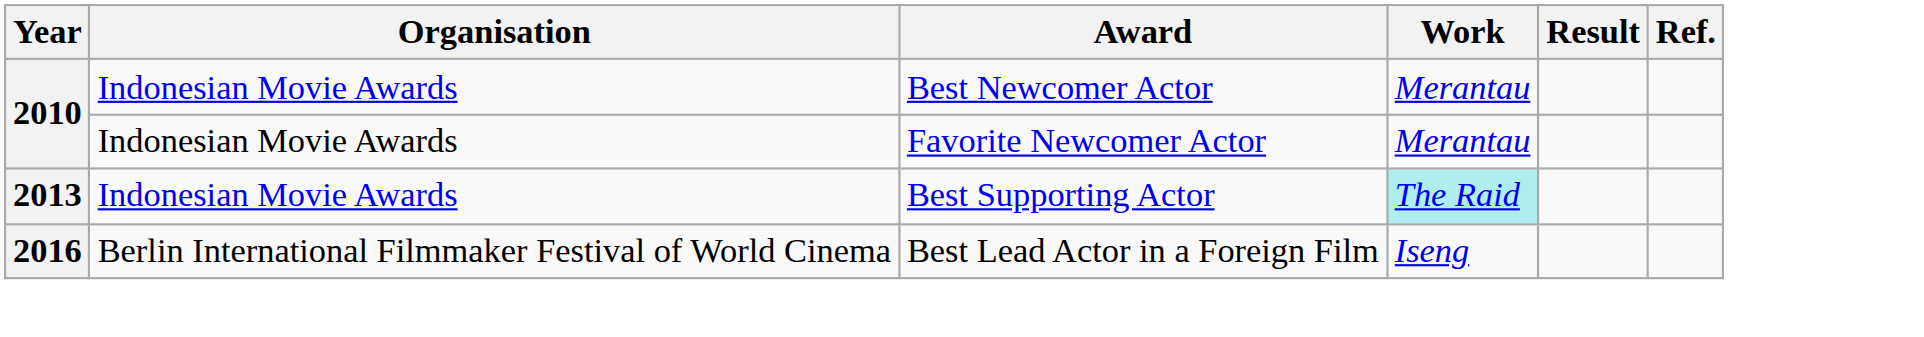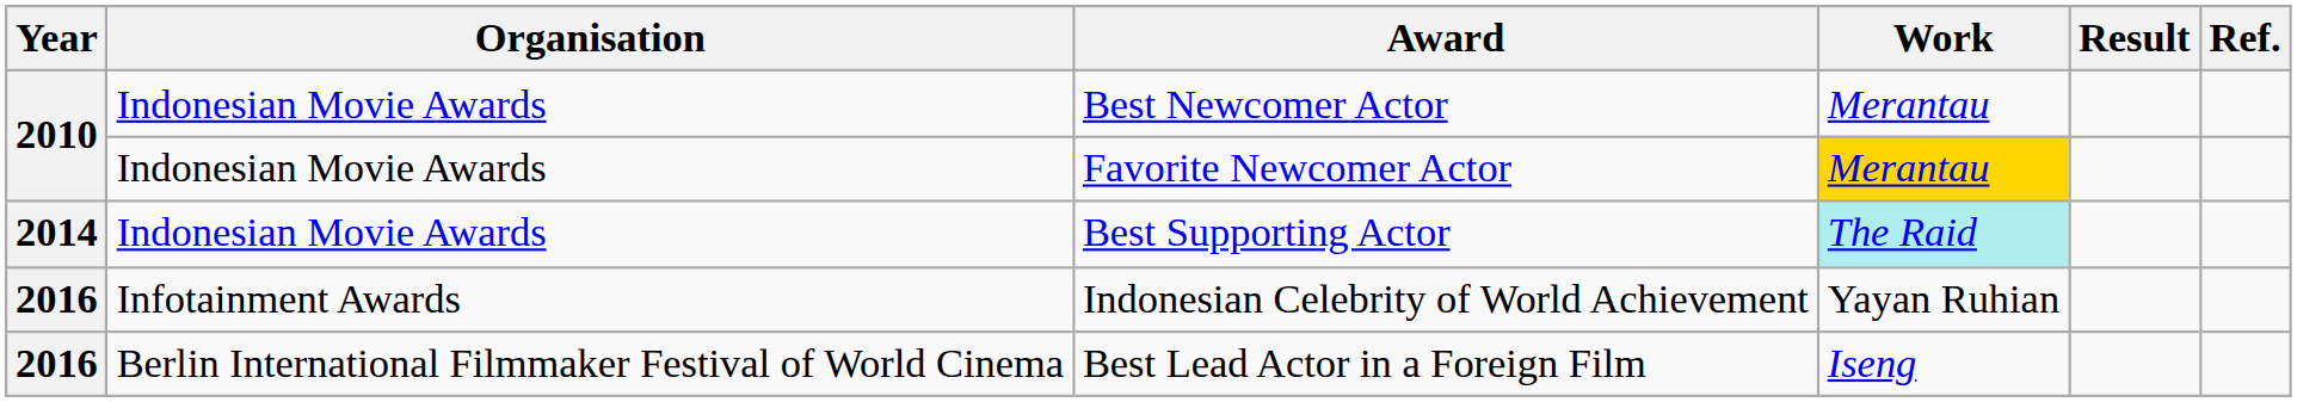 <table class="wikitable sortable">
 <tr>
 <th>Year</th>
 <th>Organisation</th>
 <th>Award</th>
 <th>Work</th>
 <th>Result</th>
 <th class="unsortable">Ref.</th>
 </tr>
 <tr>
 <th rowspan="2">2010</th>
 <td><a href='#'>Indonesian Movie Awards</a></td>
 <td><a href='#'>Best Newcomer Actor</a></td>
 <td><em><a href='#'>Merantau</a></em></td>
 <td></td>
 <td align="center"></td>
 </tr>
 <tr>
 <td>Indonesian Movie Awards</td>
 <td><a href='#'>Favorite Newcomer Actor</a></td>
-<td><em><a href='#'>Merantau</a></em></td>
+<td style="background: gold;"><em><a href='#'>Merantau</a></em></td>
 <td></td>
 <td align="center"></td>
 </tr>
 <tr>
-<th>2013</th>
+<th>2014</th>
 <td><a href='#'>Indonesian Movie Awards</a></td>
 <td><a href='#'>Best Supporting Actor</a></td>
 <td style="background: paleturquoise;"><em><a href='#'>The Raid</a></em></td>
+<td></td>
+<td align="center"></td>
+</tr>
+<tr>
+<th>2016</th>
+<td>Infotainment Awards</td>
+<td>Indonesian Celebrity of World Achievement</td>
+<td>Yayan Ruhian</td>
 <td></td>
 <td align="center"></td>
 </tr>
 <tr>
 <th>2016</th>
 <td>Berlin International Filmmaker Festival of World Cinema</td>
 <td>Best Lead Actor in a Foreign Film</td>
 <td><em><a href='#'>Iseng</a></em></td>
 <td></td>
 <td align="center"></td>
 </tr>
 </table>
